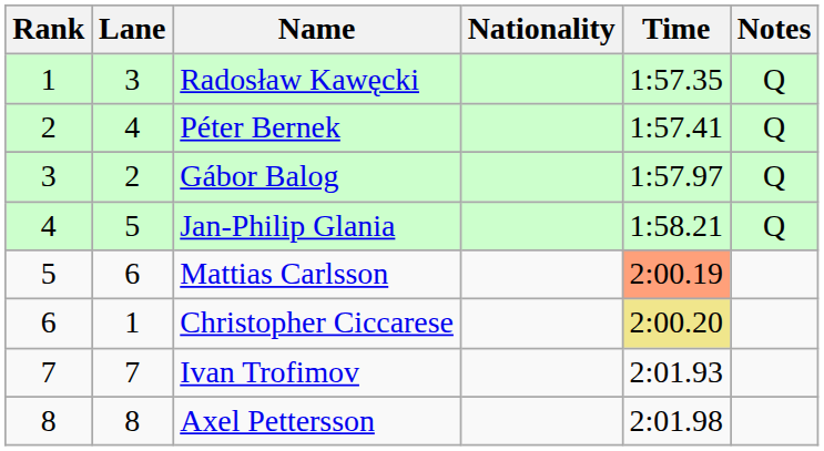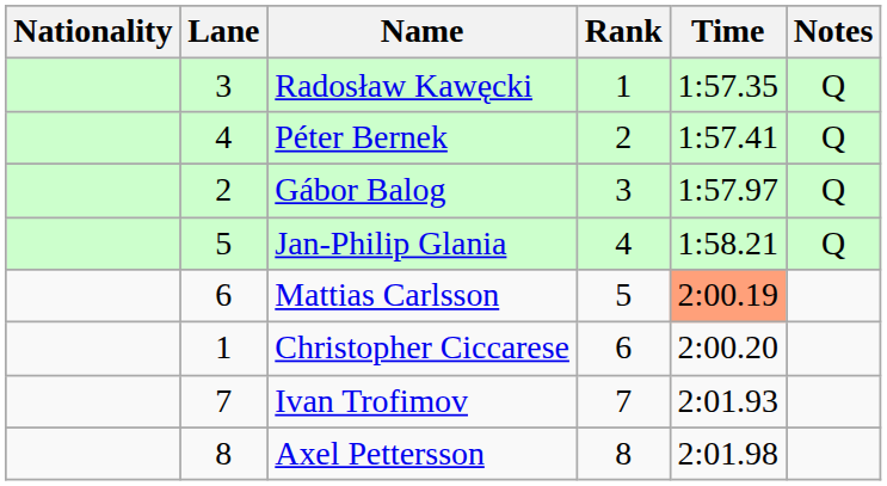 <table class="wikitable sortable" style="text-align:center">
 <tr>
-<th>Rank</th>
+<th>Nationality</th>
 <th>Lane</th>
 <th>Name</th>
-<th>Nationality</th>
+<th>Rank</th>
 <th>Time</th>
 <th>Notes</th>
 </tr>
 <tr bgcolor=ccffcc>
-<td>1</td>
+<td align=left></td>
 <td>3</td>
 <td align=left><a href='#'>Radosław Kawęcki</a></td>
-<td align=left></td>
+<td>1</td>
 <td>1:57.35</td>
 <td>Q</td>
 </tr>
 <tr bgcolor=ccffcc>
-<td>2</td>
+<td align=left></td>
 <td>4</td>
 <td align=left><a href='#'>Péter Bernek</a></td>
-<td align=left></td>
+<td>2</td>
 <td>1:57.41</td>
 <td>Q</td>
 </tr>
 <tr bgcolor=ccffcc>
-<td>3</td>
+<td align=left></td>
 <td>2</td>
 <td align=left><a href='#'>Gábor Balog</a></td>
-<td align=left></td>
+<td>3</td>
 <td>1:57.97</td>
 <td>Q</td>
 </tr>
 <tr bgcolor=ccffcc>
-<td>4</td>
+<td align=left></td>
 <td>5</td>
 <td align=left><a href='#'>Jan-Philip Glania</a></td>
-<td align=left></td>
+<td>4</td>
 <td>1:58.21</td>
 <td>Q</td>
 </tr>
 <tr>
-<td>5</td>
+<td align=left></td>
 <td>6</td>
 <td align=left><a href='#'>Mattias Carlsson</a></td>
-<td align=left></td>
+<td>5</td>
 <td style="background: lightsalmon;">2:00.19</td>
 <td></td>
 </tr>
 <tr>
-<td>6</td>
+<td align=left></td>
 <td>1</td>
 <td align=left><a href='#'>Christopher Ciccarese</a></td>
-<td align=left></td>
-<td style="background: khaki;">2:00.20</td>
+<td>6</td>
+<td>2:00.20</td>
 <td></td>
 </tr>
 <tr>
-<td>7</td>
+<td align=left></td>
 <td>7</td>
 <td align=left><a href='#'>Ivan Trofimov</a></td>
-<td align=left></td>
+<td>7</td>
 <td>2:01.93</td>
 <td></td>
 </tr>
 <tr>
-<td>8</td>
+<td align=left></td>
 <td>8</td>
 <td align=left><a href='#'>Axel Pettersson</a></td>
-<td align=left></td>
+<td>8</td>
 <td>2:01.98</td>
 <td></td>
 </tr>
 </table>
